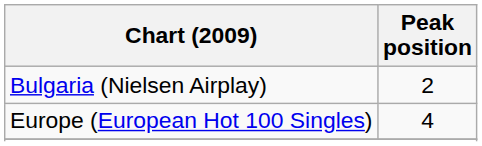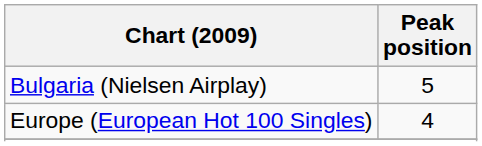 <table class="wikitable sortable">
 <tr>
 <th>Chart (2009)</th>
 <th>Peak<br>position</th>
 </tr>
 <tr>
 <td><a href='#'>Bulgaria</a> (Nielsen Airplay)</td>
-<td align="center">2</td>
+<td align="center">5</td>
 </tr>
 <tr>
 <td>Europe (<a href='#'>European Hot 100 Singles</a>)</td>
 <td align="center">4</td>
 </tr>
 <tr>
 </tr>
 <tr>
 </tr>
 <tr>
 </tr>
 <tr>
 </tr>
 </table>
